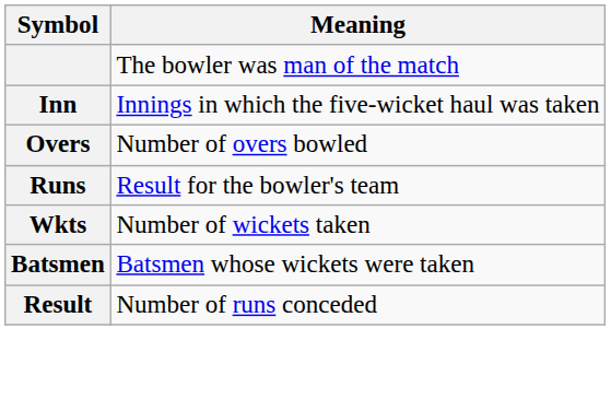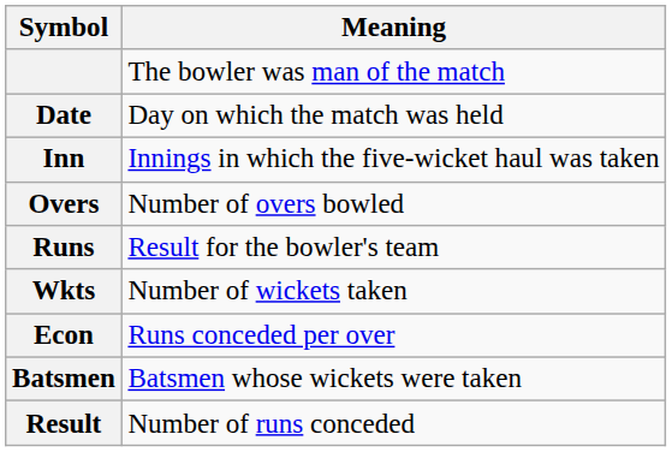 <table class="wikitable plainrowheaders">
 <tr>
 <th scope="col">Symbol</th>
 <th scope="col">Meaning</th>
 </tr>
 <tr>
 <th scope="row"></th>
 <td>The bowler was <a href='#'>man of the match</a></td>
+</tr>
+<tr>
+<th scope="row">Date</th>
+<td>Day on which the match was held</td>
 </tr>
 <tr>
 <th scope="row">Inn</th>
 <td><a href='#'>Innings</a> in which the five-wicket haul was taken</td>
 </tr>
 <tr>
 <th scope="row">Overs</th>
 <td>Number of <a href='#'>overs</a> bowled</td>
 </tr>
 <tr>
 <th scope="row">Runs</th>
 <td><a href='#'>Result</a> for the bowler's team</td>
 </tr>
 <tr>
 <th scope="row">Wkts</th>
 <td>Number of <a href='#'>wickets</a> taken</td>
 </tr>
 <tr>
+<th scope="row">Econ</th>
+<td><a href='#'>Runs conceded per over</a></td>
+</tr>
+<tr>
 <th scope="row">Batsmen</th>
 <td><a href='#'>Batsmen</a> whose wickets were taken</td>
 </tr>
 <tr>
 <th scope="row">Result</th>
 <td>Number of <a href='#'>runs</a> conceded</td>
 </tr>
 </table>
